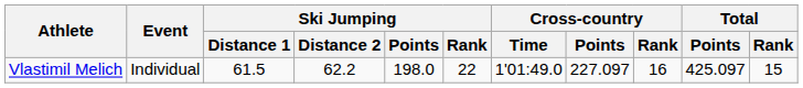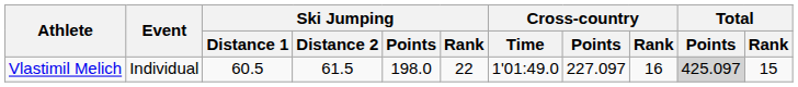 <table class="wikitable" style="font-size:90%">
 <tr>
 <th rowspan="2">Athlete</th>
 <th rowspan="2">Event</th>
 <th colspan="4">Ski Jumping</th>
 <th colspan="3">Cross-country</th>
 <th colspan="2">Total</th>
 </tr>
 <tr>
 <th>Distance 1</th>
 <th>Distance 2</th>
 <th>Points</th>
 <th>Rank</th>
 <th>Time</th>
 <th>Points</th>
 <th>Rank</th>
 <th>Points</th>
 <th>Rank</th>
 </tr>
 <tr>
 <td><a href='#'>Vlastimil Melich</a></td>
 <td>Individual</td>
+<td align="center">60.5</td>
 <td align="center">61.5</td>
-<td align="center">62.2</td>
 <td align="center">198.0</td>
 <td align="center">22</td>
 <td align="center">1'01:49.0</td>
 <td align="center">227.097</td>
 <td align="center">16</td>
-<td align="center">425.097</td>
+<td align="center" style="background: lightgrey;">425.097</td>
 <td align="center">15</td>
 </tr>
 </table>
